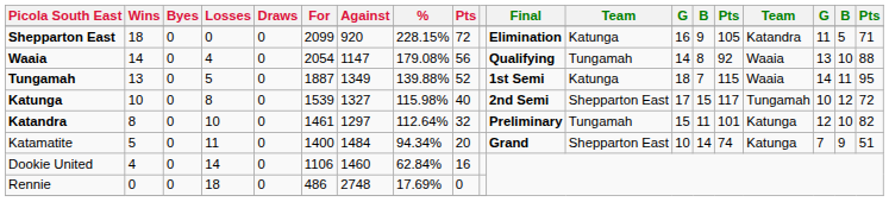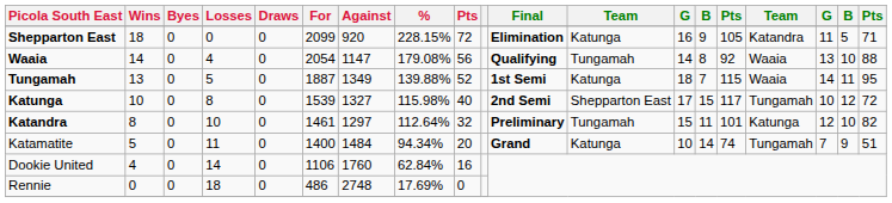 <table style="font-size: 85%; text-align: left;" class="wikitable">
 <tr>
 <th style="color:crimson">Picola South East</th>
 <th style="color:crimson">Wins</th>
 <th style="color:crimson">Byes</th>
 <th style="color:crimson">Losses</th>
 <th style="color:crimson">Draws</th>
 <th style="color:crimson">For</th>
 <th style="color:crimson">Against</th>
 <th style="color:crimson">%</th>
 <th style="color:crimson">Pts</th>
 <th></th>
 <th style="color:green">Final</th>
 <th style="color:green">Team</th>
 <th style="color:green">G</th>
 <th style="color:green">B</th>
 <th style="color:green">Pts</th>
 <th style="color:green">Team</th>
 <th style="color:green">G</th>
 <th style="color:green">B</th>
 <th style="color:green">Pts</th>
 </tr>
 <tr>
 </tr>
 <tr>
 </tr>
 <tr>
 <td><strong>	Shepparton East	</strong></td>
 <td>18</td>
 <td>0</td>
 <td>0</td>
 <td>0</td>
 <td>2099</td>
 <td>920</td>
 <td>228.15%</td>
 <td>72</td>
 <td></td>
 <td><strong>Elimination</strong></td>
 <td>Katunga</td>
 <td>16</td>
 <td>9</td>
 <td>105</td>
 <td>Katandra</td>
 <td>11</td>
 <td>5</td>
 <td>71</td>
 </tr>
 <tr>
 <td><strong>	Waaia	</strong></td>
 <td>14</td>
 <td>0</td>
 <td>4</td>
 <td>0</td>
 <td>2054</td>
 <td>1147</td>
 <td>179.08%</td>
 <td>56</td>
 <td></td>
 <td><strong>Qualifying</strong></td>
 <td>Tungamah</td>
 <td>14</td>
 <td>8</td>
 <td>92</td>
 <td>Waaia</td>
 <td>13</td>
 <td>10</td>
 <td>88</td>
 </tr>
 <tr>
 <td><strong>	Tungamah	</strong></td>
 <td>13</td>
 <td>0</td>
 <td>5</td>
 <td>0</td>
 <td>1887</td>
 <td>1349</td>
 <td>139.88%</td>
 <td>52</td>
 <td></td>
 <td><strong>1st Semi</strong></td>
 <td>Katunga</td>
 <td>18</td>
 <td>7</td>
 <td>115</td>
 <td>Waaia</td>
 <td>14</td>
 <td>11</td>
 <td>95</td>
 </tr>
 <tr>
 <td><strong>	Katunga	</strong></td>
 <td>10</td>
 <td>0</td>
 <td>8</td>
 <td>0</td>
 <td>1539</td>
 <td>1327</td>
 <td>115.98%</td>
 <td>40</td>
 <td></td>
 <td><strong>2nd Semi</strong></td>
 <td>Shepparton East</td>
 <td>17</td>
 <td>15</td>
 <td>117</td>
 <td>Tungamah</td>
 <td>10</td>
 <td>12</td>
 <td>72</td>
 </tr>
 <tr>
 <td><strong>	Katandra	</strong></td>
 <td>8</td>
 <td>0</td>
 <td>10</td>
 <td>0</td>
 <td>1461</td>
 <td>1297</td>
 <td>112.64%</td>
 <td>32</td>
 <td></td>
 <td><strong>Preliminary</strong></td>
 <td>Tungamah</td>
 <td>15</td>
 <td>11</td>
 <td>101</td>
 <td>Katunga</td>
 <td>12</td>
 <td>10</td>
 <td>82</td>
 </tr>
 <tr>
 <td>Katamatite</td>
 <td>5</td>
 <td>0</td>
 <td>11</td>
 <td>0</td>
 <td>1400</td>
 <td>1484</td>
 <td>94.34%</td>
 <td>20</td>
 <td></td>
 <td><strong>Grand</strong></td>
-<td>Shepparton East</td>
+<td>Katunga</td>
 <td>10</td>
 <td>14</td>
 <td>74</td>
-<td>Katunga</td>
+<td>Tungamah</td>
 <td>7</td>
 <td>9</td>
 <td>51</td>
 </tr>
 <tr>
 <td>Dookie United</td>
 <td>4</td>
 <td>0</td>
 <td>14</td>
 <td>0</td>
 <td>1106</td>
-<td>1460</td>
+<td>1760</td>
 <td>62.84%</td>
 <td>16</td>
 <td></td>
 </tr>
 <tr>
 <td>Rennie</td>
 <td>0</td>
 <td>0</td>
 <td>18</td>
 <td>0</td>
 <td>486</td>
 <td>2748</td>
 <td>17.69%</td>
 <td>0</td>
 <td></td>
 </tr>
 <tr>
 </tr>
 </table>
